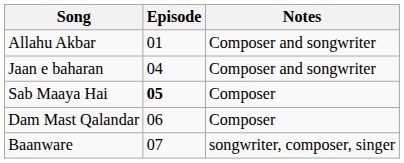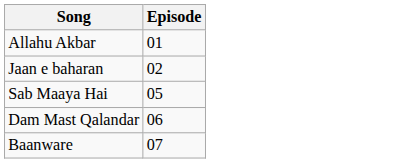 <table class="wikitable">
 <tr>
 <th>Song</th>
 <th>Episode</th>
-<th>Notes</th>
 </tr>
 <tr>
 <td>Allahu Akbar</td>
 <td>01</td>
-<td>Composer and songwriter</td>
 </tr>
 <tr>
 <td>Jaan e baharan</td>
-<td>04</td>
-<td>Composer and songwriter</td>
+<td>02</td>
 </tr>
 <tr>
 <td>Sab Maaya Hai</td>
-<td><strong>05</strong></td>
-<td>Composer</td>
+<td>05</td>
 </tr>
 <tr>
 <td>Dam Mast Qalandar</td>
 <td>06</td>
-<td>Composer</td>
 </tr>
 <tr>
 <td>Baanware</td>
 <td>07</td>
-<td>songwriter, composer, singer<br></td>
 </tr>
 </table>
